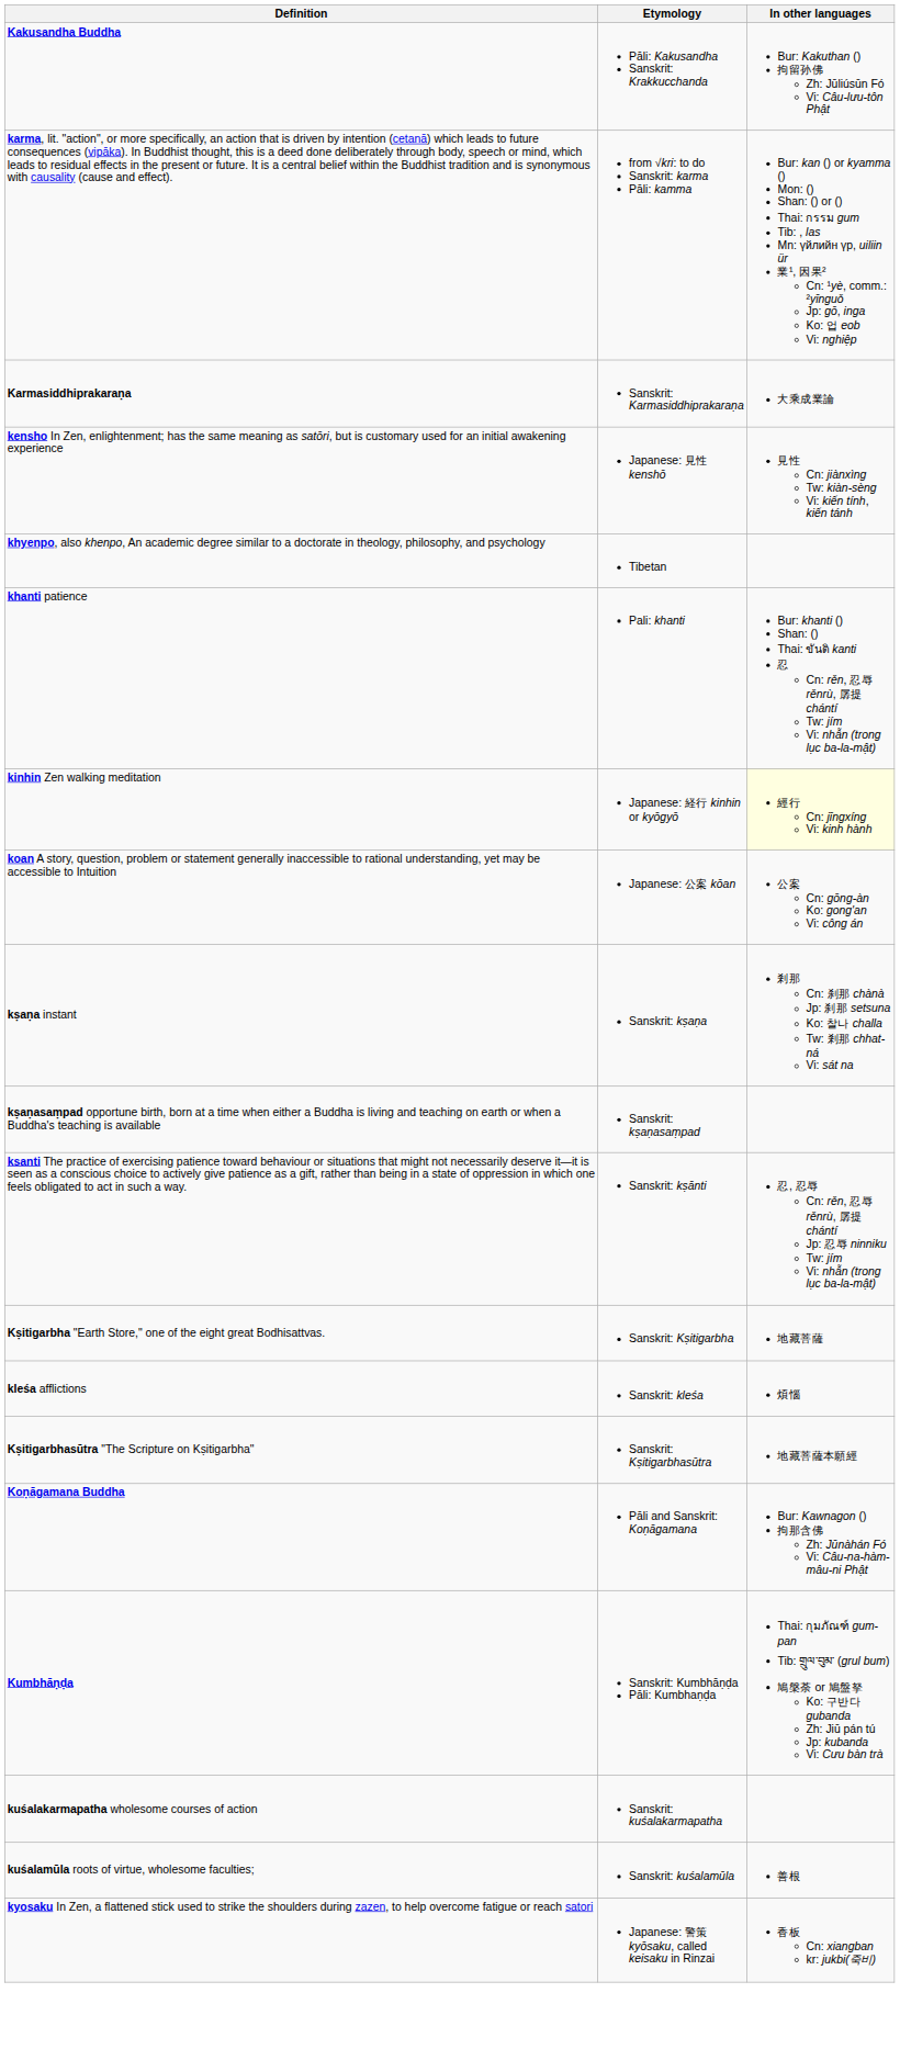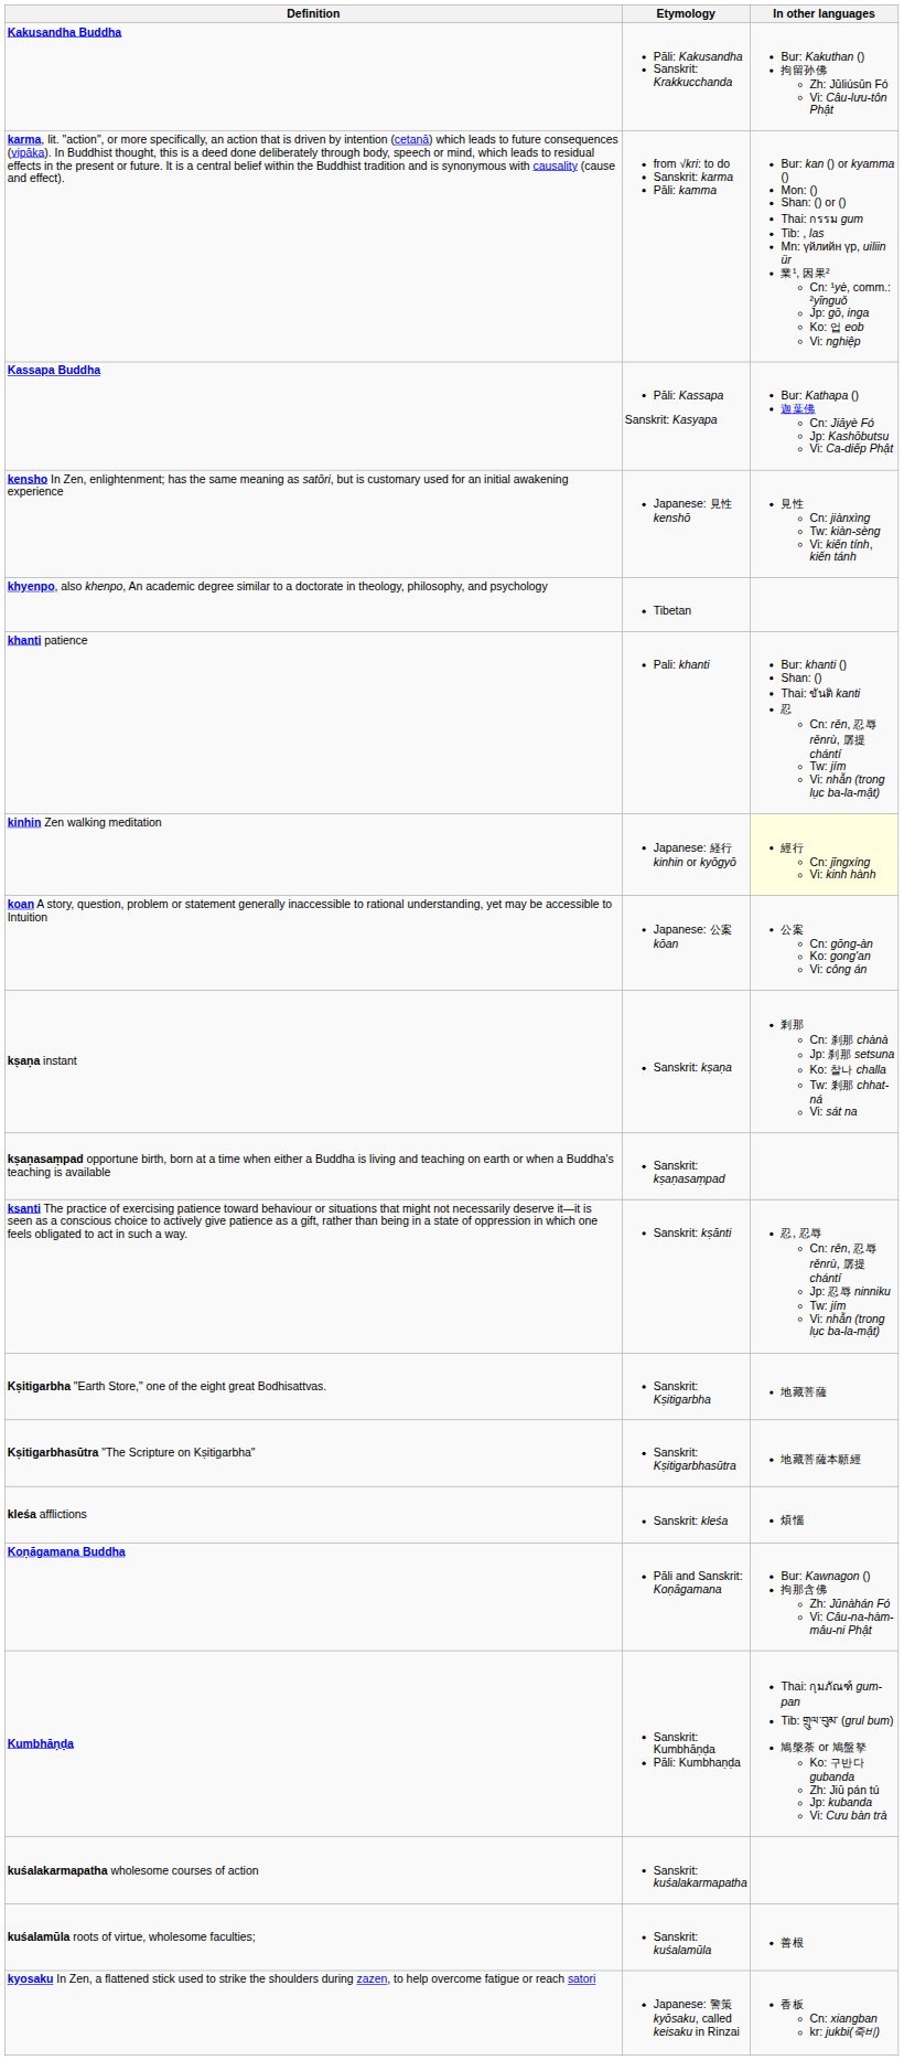 <table class="wikitable" border="1" style="border-collapse: collapse;">
 <tr>
 <th>Definition</th>
 <th>Etymology</th>
 <th>In other languages</th>
 </tr>
 <tr valign=top style="width:450px">
 <td><strong><a href='#'>Kakusandha Buddha</a></strong></td>
 <td><br><ul><li>Pāli: <em>Kakusandha</em></li><li>Sanskrit: <em>Krakkucchanda</em></li></ul></td>
 <td><br><ul><li>Bur:  <em>Kakuthan</em> ()</li><li>拘留孙佛<ul><li>Zh: Jūliúsūn Fó</li><li>Vi: <em>Câu-lưu-tôn Phật</em></li></ul></li></ul></td>
 </tr>
 <tr valign=top>
 <td><strong><a href='#'>karma</a></strong>, lit. "action", or more specifically, an action that is driven by intention (<a href='#'>cetanā</a>) which leads to future consequences (<a href='#'>vipāka</a>). In Buddhist thought, this is a deed done deliberately through body, speech or mind, which leads to residual effects in the present or future. It is a central belief within the Buddhist tradition and is synonymous with <a href='#'>causality</a> (cause and effect).</td>
 <td style="width:150px"><br><ul><li>from <em>√kri</em>: to do</li><li>Sanskrit: <em>karma</em></li><li>Pāli: <em>kamma</em></li></ul></td>
 <td style="width:200px"><br><ul><li>Bur:  <em>kan</em> () or  <em>kyamma</em> ()</li><li>Mon:  ()</li><li>Shan:  () or  ()</li><li>Thai: กรรม <em>gum</em></li><li>Tib: , <em>las</em></li><li>Mn: үйлийн үр, <em>uiliin ür</em></li><li>業¹, 因果²<ul><li>Cn: ¹<em>yè</em>, comm.: ²<em>yīnguǒ</em></li><li>Jp: <em>gō</em>, <em>inga</em></li><li>Ko: 업 <em>eob</em></li><li>Vi: <em>nghiệp</em></li></ul></li></ul></td>
 </tr>
-<tr>
-<td><strong>Karmasiddhiprakaraṇa</strong></td>
-<td><br><ul><li>Sanskrit: <em>Karmasiddhiprakaraṇa</em></li></ul></td>
-<td><br><ul><li>大乘成業論</li></ul></td>
+<tr valign=top>
+<td><strong><a href='#'>Kassapa Buddha</a></strong></td>
+<td><br><ul><li>Pāli: <em>Kassapa</em></li></ul>Sanskrit: <em>Kasyapa</em></td>
+<td><br><ul><li>Bur:  <em>Kathapa</em> ()</li><li><a href='#'>迦葉佛</a><ul><li>Cn: <em>Jiāyè Fó</em></li><li>Jp: <em>Kashōbutsu</em></li><li>Vi: <em>Ca-diếp Phật</em></li></ul></li></ul></td>
 </tr>
 <tr valign=top>
 <td><strong><a href='#'>kensho</a></strong> In Zen, enlightenment; has the same meaning as <em>satōri</em>, but is customary used for an initial awakening experience</td>
 <td><br><ul><li>Japanese: 見性 <em>kenshō</em></li></ul></td>
 <td><br><ul><li>見性<ul><li>Cn: <em>jiànxìng</em></li><li>Tw: <em>kiàn-sèng</em></li><li>Vi: <em>kiến tính</em>, <em>kiến tánh</em></li></ul></li></ul></td>
 </tr>
 <tr valign=top>
 <td><strong><a href='#'>khyenpo</a></strong>, also <em>khenpo</em>, An academic degree similar to a doctorate in theology, philosophy, and psychology</td>
 <td><br><ul><li>Tibetan</li></ul></td>
 <td></td>
 </tr>
 <tr valign=top>
 <td><strong><a href='#'>khanti</a></strong> patience</td>
 <td><br><ul><li>Pali: <em>khanti</em></li></ul></td>
 <td><br><ul><li>Bur:  <em>khanti</em> ()</li><li>Shan:  ()</li><li>Thai: ขันติ <em>kanti</em></li><li>忍<ul><li>Cn: <em>rěn</em>, 忍辱 <em>rěnrù</em>, 孱提 <em>chántí</em></li><li>Tw: <em>jím</em></li><li>Vi: <em>nhẫn (trong lục ba-la-mật)</em></li></ul></li></ul></td>
 </tr>
 <tr valign=top>
 <td><strong><a href='#'>kinhin</a></strong> Zen walking meditation</td>
 <td><br><ul><li>Japanese: 経行 <em>kinhin</em> or <em>kyōgyō</em></li></ul></td>
 <td style="background: lightyellow;"><br><ul><li>經行<ul><li>Cn: <em>jīngxíng</em></li><li>Vi: <em>kinh hành</em></li></ul></li></ul></td>
 </tr>
 <tr valign=top>
 <td><strong><a href='#'>koan</a></strong> A story, question, problem or statement generally inaccessible to rational understanding, yet may be accessible to Intuition</td>
 <td><br><ul><li>Japanese: 公案 <em>kōan</em></li></ul></td>
 <td><br><ul><li>公案<ul><li>Cn: <em>gōng-àn</em></li><li>Ko: <em>gong'an</em></li><li>Vi: <em>công án</em></li></ul></li></ul></td>
 </tr>
 <tr>
 <td><strong>kṣaṇa</strong> instant</td>
 <td><br><ul><li>Sanskrit: <em>kṣaṇa</em></li></ul></td>
 <td><br><ul><li>剎那<ul><li>Cn: 刹那 <em>chànà</em></li><li>Jp: 刹那 <em>setsuna</em></li><li>Ko: 찰나 <em>challa</em></li><li>Tw: 剎那 <em>chhat-ná</em></li><li>Vi: <em>sát na</em></li></ul></li></ul></td>
 </tr>
 <tr>
 <td><strong>kṣaṇasaṃpad</strong> opportune birth, born at a time when either a Buddha is living and teaching on earth or when a Buddha's teaching is available</td>
 <td><br><ul><li>Sanskrit:  <em>kṣaṇasaṃpad</em></li></ul></td>
 <td></td>
 </tr>
 <tr valign=top>
 <td><strong><a href='#'>ksanti</a></strong> The practice of exercising patience toward behaviour or situations that might not necessarily deserve it—it is seen as a conscious choice to actively give patience as a gift, rather than being in a state of oppression in which one feels obligated to act in such a way.</td>
 <td><br><ul><li>Sanskrit: <em>kṣānti</em></li></ul></td>
 <td><br><ul><li>忍, 忍辱<ul><li>Cn: <em>rěn</em>, 忍辱 <em>rěnrù</em>, 孱提 <em>chántí</em></li><li>Jp: 忍辱 <em>ninniku</em></li><li>Tw: <em>jím</em></li><li>Vi: <em>nhẫn (trong lục ba-la-mật)</em></li></ul></li></ul></td>
 </tr>
 <tr>
 <td><strong>Kṣitigarbha</strong> "Earth Store," one of the eight great Bodhisattvas.</td>
 <td><br><ul><li>Sanskrit: <em>Kṣitigarbha</em></li></ul></td>
 <td><br><ul><li>地藏菩薩</li></ul></td>
 </tr>
 <tr>
+<td><strong>Kṣitigarbhasūtra</strong> "The Scripture on Kṣitigarbha"</td>
+<td><br><ul><li>Sanskrit: <em>Kṣitigarbhasūtra</em></li></ul></td>
+<td><br><ul><li>地藏菩薩本願經</li></ul></td>
+</tr>
+<tr>
 <td><strong>kleśa</strong> afflictions</td>
 <td><br><ul><li>Sanskrit: <em>kleśa</em></li></ul></td>
 <td><br><ul><li>煩惱</li></ul></td>
-</tr>
-<tr>
-<td><strong>Kṣitigarbhasūtra</strong> "The Scripture on Kṣitigarbha"</td>
-<td><br><ul><li>Sanskrit: <em>Kṣitigarbhasūtra</em></li></ul></td>
-<td><br><ul><li>地藏菩薩本願經</li></ul></td>
 </tr>
 <tr valign=top>
 <td><strong><a href='#'>Koṇāgamana Buddha</a></strong></td>
 <td><br><ul><li>Pāli and Sanskrit: <em>Koṇāgamana </em></li></ul></td>
 <td><br><ul><li>Bur:  <em>Kawnagon</em> ()</li><li>拘那含佛<ul><li>Zh: <em>Jūnàhán Fó</em></li><li>Vi: <em>Câu-na-hàm-mâu-ni Phật</em></li></ul></li></ul></td>
 </tr>
 <tr>
 <td><strong><a href='#'>Kumbhāṇḍa</a></strong></td>
 <td><br><ul><li>Sanskrit: Kumbhāṇḍa</li><li>Pāli: Kumbhaṇḍa</li></ul></td>
 <td><br><ul><li>Thai: กุมภัณฑ์ <em>gum-pan</em></li><li>Tib: གྲུལ་བུམ་ (<em>grul bum</em>)</li><li>鳩槃荼 or 鳩盤拏<ul><li>Ko: 구반다 <em>gubanda</em></li><li>Zh: Jiū pán tú</li><li>Jp: <em>kubanda</em></li><li>Vi: <em>Cưu bàn trà</em></li></ul></li></ul></td>
 </tr>
 <tr>
 <td><strong>kuśalakarmapatha</strong> wholesome courses of action</td>
 <td><br><ul><li>Sanskrit: <em>kuśalakarmapatha</em></li></ul></td>
 <td></td>
 </tr>
 <tr>
 <td><strong>kuśalamūla</strong> roots of virtue, wholesome faculties;</td>
 <td><br><ul><li>Sanskrit: <em>kuśalamūla</em></li></ul></td>
 <td><br><ul><li>善根</li></ul></td>
 </tr>
 <tr valign=top>
 <td><strong><a href='#'>kyosaku</a></strong> In Zen, a flattened stick used to strike the shoulders during <a href='#'>zazen</a>, to help overcome fatigue or reach <a href='#'>satori</a></td>
 <td><br><ul><li>Japanese: 警策 <em>kyōsaku</em>, called <em>keisaku</em> in Rinzai</li></ul></td>
 <td><br><ul><li>香板<ul><li>Cn: <em>xiangban</em></li><li>kr: <em>jukbi(죽비)</em></li></ul></li></ul></td>
 </tr>
 </table>
